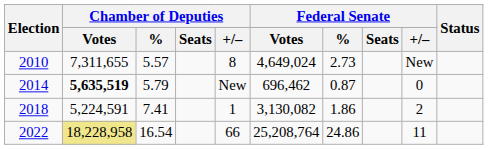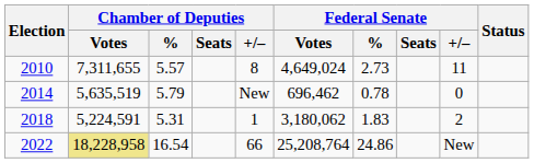 <table class="wikitable" style="text-align:center">
 <tr>
 <th rowspan="2">Election</th>
 <th colspan="4"><a href='#'>Chamber of Deputies</a></th>
 <th colspan="4"><a href='#'>Federal Senate</a></th>
 <th rowspan="2">Status</th>
 </tr>
 <tr>
 <th>Votes</th>
 <th>%</th>
 <th>Seats</th>
 <th>+/–</th>
 <th>Votes</th>
 <th>%</th>
 <th>Seats</th>
 <th>+/–</th>
 </tr>
 <tr>
 <td><a href='#'>2010</a></td>
 <td>7,311,655</td>
 <td>5.57</td>
 <td></td>
 <td> 8</td>
 <td>4,649,024</td>
 <td>2.73</td>
 <td></td>
-<td>New</td>
+<td> 11</td>
 <td></td>
 </tr>
 <tr>
 <td><a href='#'>2014</a></td>
-<td><strong>5,635,519</strong></td>
+<td>5,635,519</td>
 <td>5.79</td>
 <td></td>
 <td>New</td>
 <td>696,462</td>
-<td>0.87</td>
+<td>0.78</td>
 <td></td>
 <td> 0</td>
 <td></td>
 </tr>
 <tr>
 <td><a href='#'>2018</a></td>
 <td>5,224,591</td>
-<td>7.41</td>
+<td>5.31</td>
 <td></td>
 <td> 1</td>
-<td>3,130,082</td>
-<td>1.86</td>
+<td>3,180,062</td>
+<td>1.83</td>
 <td></td>
 <td> 2</td>
 <td></td>
 </tr>
 <tr>
 <td><a href='#'>2022</a></td>
 <td style="background: khaki;">18,228,958</td>
 <td>16.54</td>
 <td></td>
 <td> 66</td>
 <td>25,208,764</td>
 <td>24.86</td>
 <td></td>
-<td> 11</td>
+<td>New</td>
 <td></td>
 </tr>
 </table>
